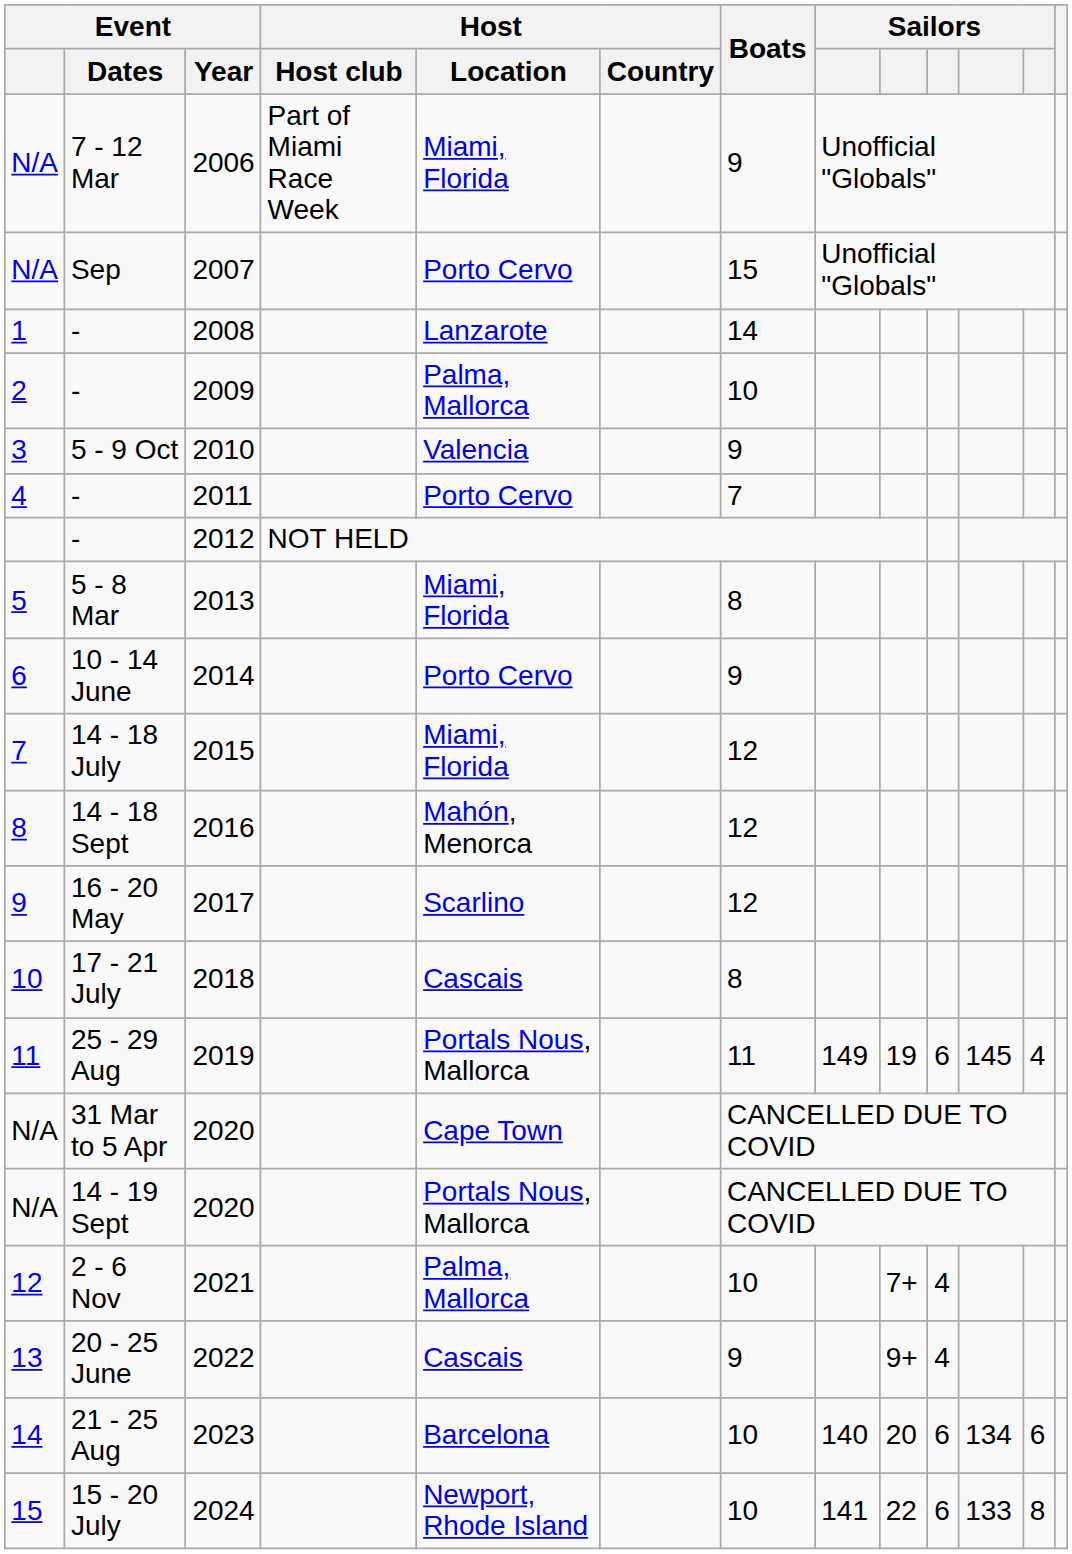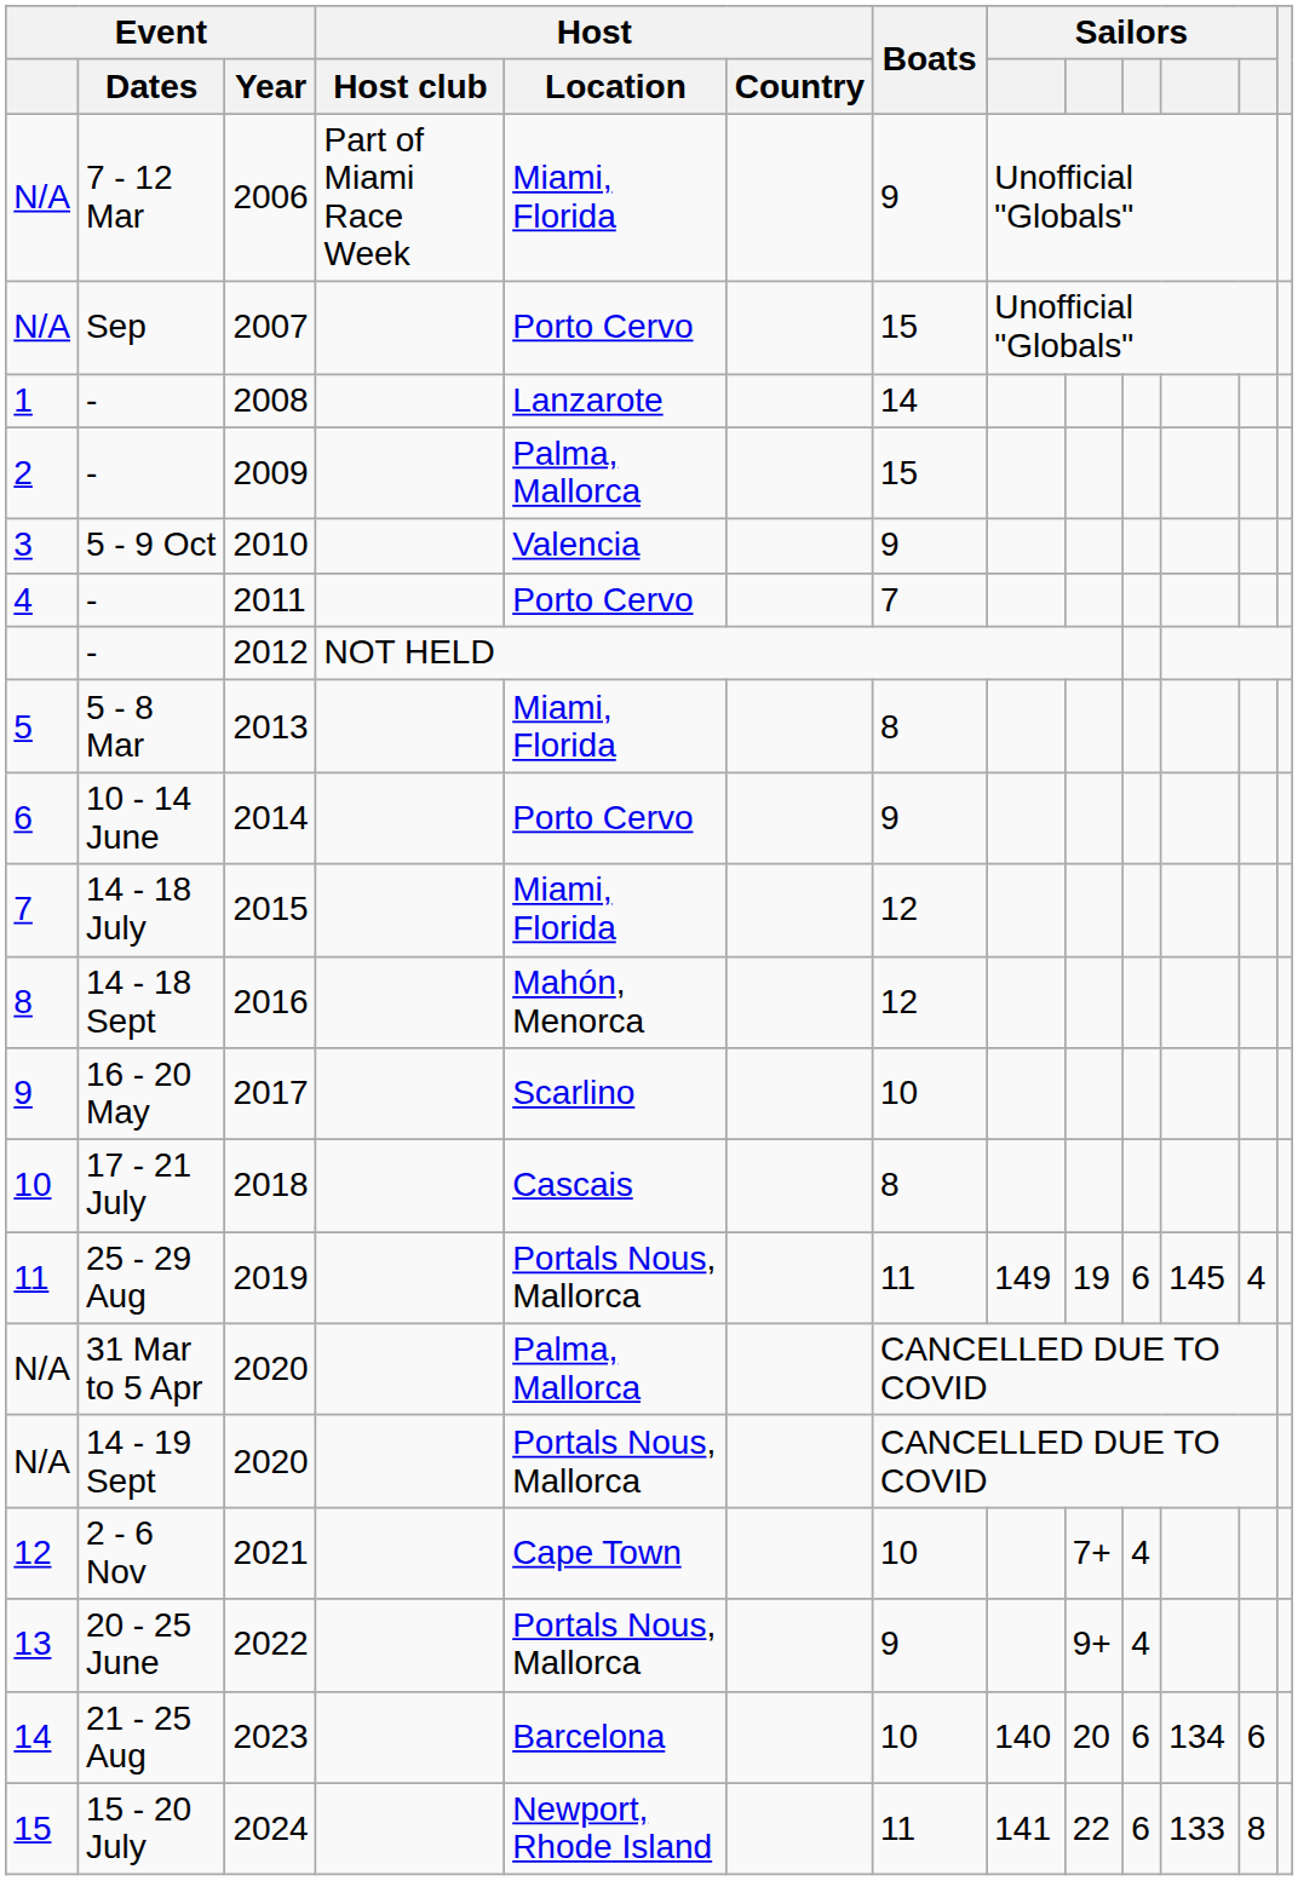 <table class="wikitable sortable">
 <tr>
 <th colspan=3>Event</th>
 <th colspan=3>Host</th>
 <th rowspan=2>Boats</th>
 <th colspan=5>Sailors</th>
 <th rowspan=2></th>
 </tr>
 <tr>
 <th></th>
 <th>Dates</th>
 <th>Year</th>
 <th>Host club</th>
 <th>Location</th>
 <th>Country</th>
 <th></th>
 <th></th>
 <th></th>
 <th></th>
 <th></th>
 </tr>
 <tr>
 <td><a href='#'>N/A</a></td>
 <td>7 - 12 Mar</td>
 <td>2006</td>
 <td>Part of Miami Race Week</td>
 <td><a href='#'>Miami, Florida</a></td>
 <td></td>
 <td>9</td>
 <td COLSPAN=5>Unofficial "Globals"</td>
 <td></td>
 </tr>
 <tr>
 <td><a href='#'>N/A</a></td>
 <td>Sep</td>
 <td>2007</td>
 <td></td>
 <td><a href='#'>Porto Cervo</a></td>
 <td></td>
 <td>15</td>
 <td COLSPAN=5>Unofficial "Globals"</td>
 <td></td>
 </tr>
 <tr>
 <td><a href='#'>1</a></td>
 <td>-</td>
 <td>2008</td>
 <td></td>
 <td><a href='#'>Lanzarote</a></td>
 <td></td>
 <td>14</td>
 <td></td>
 <td></td>
 <td></td>
 <td></td>
 <td></td>
 <td></td>
 </tr>
 <tr>
 <td><a href='#'>2</a></td>
 <td>-</td>
 <td>2009</td>
 <td></td>
 <td><a href='#'>Palma, Mallorca</a></td>
 <td></td>
-<td>10</td>
+<td>15</td>
 <td></td>
 <td></td>
 <td></td>
 <td></td>
 <td></td>
 <td></td>
 </tr>
 <tr>
 <td><a href='#'>3</a></td>
 <td>5 - 9 Oct</td>
 <td>2010</td>
 <td></td>
 <td><a href='#'>Valencia</a></td>
 <td></td>
 <td>9</td>
 <td></td>
 <td></td>
 <td></td>
 <td></td>
 <td></td>
 <td></td>
 </tr>
 <tr>
 <td><a href='#'>4</a></td>
 <td>-</td>
 <td>2011</td>
 <td></td>
 <td><a href='#'>Porto Cervo</a></td>
 <td></td>
 <td>7</td>
 <td></td>
 <td></td>
 <td></td>
 <td></td>
 <td></td>
 <td></td>
 </tr>
 <tr>
 <td></td>
 <td>-</td>
 <td>2012</td>
 <td COLSPAN=6>NOT HELD</td>
 <td></td>
 </tr>
 <tr>
 <td><a href='#'>5</a></td>
 <td>5 - 8 Mar</td>
 <td>2013</td>
 <td></td>
 <td><a href='#'>Miami, Florida</a></td>
 <td></td>
 <td>8</td>
 <td></td>
 <td></td>
 <td></td>
 <td></td>
 <td></td>
 <td></td>
 </tr>
 <tr>
 <td><a href='#'>6</a></td>
 <td>10 - 14 June</td>
 <td>2014</td>
 <td></td>
 <td><a href='#'>Porto Cervo</a></td>
 <td></td>
 <td>9</td>
 <td></td>
 <td></td>
 <td></td>
 <td></td>
 <td></td>
 <td></td>
 </tr>
 <tr>
 <td><a href='#'>7</a></td>
 <td>14 - 18 July</td>
 <td>2015</td>
 <td></td>
 <td><a href='#'>Miami, Florida</a></td>
 <td></td>
 <td>12</td>
 <td></td>
 <td></td>
 <td></td>
 <td></td>
 <td></td>
 <td></td>
 </tr>
 <tr>
 <td><a href='#'>8</a></td>
 <td>14 - 18 Sept</td>
 <td>2016</td>
 <td></td>
 <td><a href='#'>Mahón</a>, Menorca</td>
 <td></td>
 <td>12</td>
 <td></td>
 <td></td>
 <td></td>
 <td></td>
 <td></td>
 <td></td>
 </tr>
 <tr>
 <td><a href='#'>9</a></td>
 <td>16 - 20 May</td>
 <td>2017</td>
 <td></td>
 <td><a href='#'>Scarlino</a></td>
 <td></td>
-<td>12</td>
+<td>10</td>
 <td></td>
 <td></td>
 <td></td>
 <td></td>
 <td></td>
 <td></td>
 </tr>
 <tr>
 <td><a href='#'>10</a></td>
 <td>17 - 21 July</td>
 <td>2018</td>
 <td></td>
 <td><a href='#'>Cascais</a></td>
 <td></td>
 <td>8</td>
 <td></td>
 <td></td>
 <td></td>
 <td></td>
 <td></td>
 <td></td>
 </tr>
 <tr>
 <td><a href='#'>11</a></td>
 <td>25 - 29 Aug</td>
 <td>2019</td>
 <td></td>
 <td><a href='#'>Portals Nous</a>, Mallorca</td>
 <td></td>
 <td>11</td>
 <td>149</td>
 <td>19</td>
 <td>6</td>
 <td>145</td>
 <td>4</td>
 <td></td>
 </tr>
 <tr>
 <td>N/A</td>
 <td>31 Mar to 5 Apr</td>
 <td>2020</td>
 <td></td>
-<td><a href='#'>Cape Town</a></td>
+<td><a href='#'>Palma, Mallorca</a></td>
 <td></td>
 <td colspan=6>CANCELLED DUE TO COVID</td>
 <td></td>
 </tr>
 <tr>
 <td>N/A</td>
 <td>14 - 19 Sept</td>
 <td>2020</td>
 <td></td>
 <td><a href='#'>Portals Nous</a>, Mallorca</td>
 <td></td>
 <td colspan=6>CANCELLED DUE TO COVID</td>
 <td></td>
 </tr>
 <tr>
 <td><a href='#'>12</a></td>
 <td>2 - 6 Nov</td>
 <td>2021</td>
 <td></td>
-<td><a href='#'>Palma, Mallorca</a></td>
+<td><a href='#'>Cape Town</a></td>
 <td></td>
 <td>10</td>
 <td></td>
 <td>7+</td>
 <td>4</td>
 <td></td>
 <td></td>
 <td></td>
 </tr>
 <tr>
 <td><a href='#'>13</a></td>
 <td>20 - 25 June</td>
 <td>2022</td>
 <td></td>
-<td><a href='#'>Cascais</a></td>
+<td><a href='#'>Portals Nous</a>, Mallorca</td>
 <td></td>
 <td>9</td>
 <td></td>
 <td>9+</td>
 <td>4</td>
 <td></td>
 <td></td>
 <td></td>
 </tr>
 <tr>
 <td><a href='#'>14</a></td>
 <td>21 - 25 Aug</td>
 <td>2023</td>
 <td></td>
 <td><a href='#'>Barcelona</a></td>
 <td></td>
 <td>10</td>
 <td>140</td>
 <td>20</td>
 <td>6</td>
 <td>134</td>
 <td>6</td>
 <td></td>
 </tr>
 <tr>
 <td><a href='#'>15</a></td>
 <td>15 - 20 July</td>
 <td>2024</td>
 <td></td>
 <td><a href='#'>Newport, Rhode Island</a></td>
 <td></td>
-<td>10</td>
+<td>11</td>
 <td>141</td>
 <td>22</td>
 <td>6</td>
 <td>133</td>
 <td>8</td>
 <td></td>
 </tr>
 </table>
